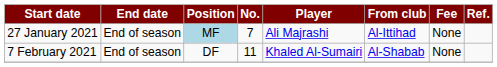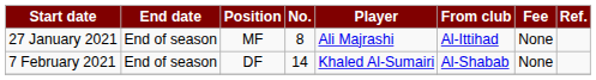 <table class="wikitable sortable">
 <tr>
 <th style="background:maroon; color:white;"><strong>Start date</strong></th>
 <th style="background:maroon; color:white;"><strong>End date</strong></th>
 <th style="background:maroon; color:white;"><strong>Position</strong></th>
 <th style="background:maroon; color:white;"><strong>No.</strong></th>
 <th style="background:maroon; color:white;"><strong>Player</strong></th>
 <th style="background:maroon; color:white;"><strong>From club</strong></th>
 <th style="background:maroon; color:white;"><strong>Fee</strong></th>
 <th style="background:maroon; color:white;"><strong>Ref.</strong></th>
 </tr>
 <tr>
 <td>27 January 2021</td>
 <td>End of season</td>
-<td style="background: lightblue; text-align:center;">MF</td>
-<td style="text-align:center;">7</td>
+<td style="text-align:center;">MF</td>
+<td style="text-align:center;">8</td>
 <td style="text-align:left;"> <a href='#'>Ali Majrashi</a></td>
 <td style="text-align:left;"> <a href='#'>Al-Ittihad</a></td>
 <td>None</td>
 <td></td>
 </tr>
 <tr>
 <td>7 February 2021</td>
 <td>End of season</td>
 <td style="text-align:center;">DF</td>
-<td style="text-align:center;">11</td>
+<td style="text-align:center;">14</td>
 <td style="text-align:left;"> <a href='#'>Khaled Al-Sumairi</a></td>
 <td style="text-align:left;"> <a href='#'>Al-Shabab</a></td>
 <td>None</td>
 <td></td>
 </tr>
 <tr>
 </tr>
 </table>
